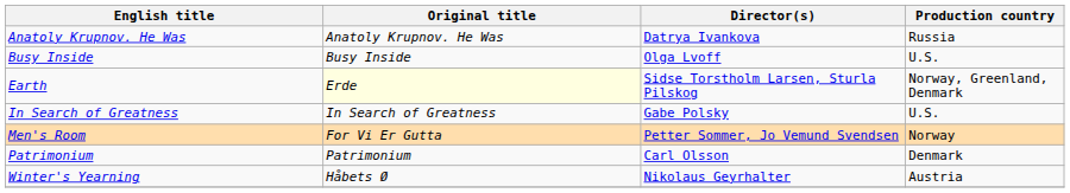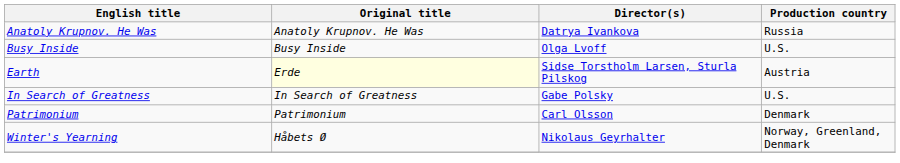 <table class="sortable wikitable" width="85%" cellpadding="5">
 <tr>
 <th width="30%">English title</th>
 <th width="30%">Original title</th>
 <th width="25%">Director(s)</th>
 <th width="15%">Production country</th>
 </tr>
 <tr>
 <td><em><a href='#'>Anatoly Krupnov. He Was</a></em></td>
 <td><em>Anatoly Krupnov. He Was</em></td>
 <td><a href='#'>Datrya Ivankova</a></td>
 <td>Russia</td>
 </tr>
 <tr>
 <td><em><a href='#'>Busy Inside</a></em></td>
 <td><em>Busy Inside</em></td>
 <td><a href='#'>Olga Lvoff</a></td>
 <td>U.S.</td>
 </tr>
 <tr>
 <td><em><a href='#'>Earth</a></em></td>
 <td style="background: lightyellow;"><em>Erde</em></td>
 <td><a href='#'>Sidse Torstholm Larsen, Sturla Pilskog</a></td>
-<td>Norway, Greenland, Denmark</td>
+<td>Austria</td>
 </tr>
 <tr>
 <td><em><a href='#'>In Search of Greatness</a></em></td>
 <td><em>In Search of Greatness</em></td>
 <td><a href='#'>Gabe Polsky</a></td>
 <td>U.S.</td>
-</tr>
-<tr style="background:#FFDEAD;">
-<td><em><a href='#'>Men's Room</a></em></td>
-<td><em>For Vi Er Gutta</em></td>
-<td><a href='#'>Petter Sommer, Jo Vemund Svendsen</a></td>
-<td>Norway</td>
 </tr>
 <tr>
 <td><em><a href='#'>Patrimonium</a></em></td>
 <td><em>Patrimonium</em></td>
 <td><a href='#'>Carl Olsson</a></td>
 <td>Denmark</td>
 </tr>
 <tr>
 <td><em><a href='#'>Winter's Yearning</a></em></td>
 <td><em>Håbets Ø</em></td>
 <td><a href='#'>Nikolaus Geyrhalter</a></td>
-<td>Austria</td>
+<td>Norway, Greenland, Denmark</td>
 </tr>
 <tr>
 </tr>
 </table>
